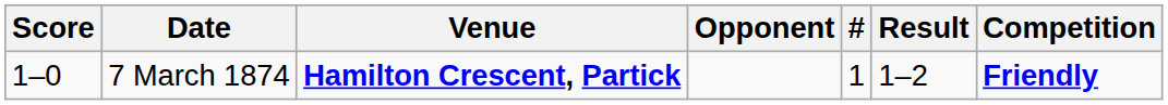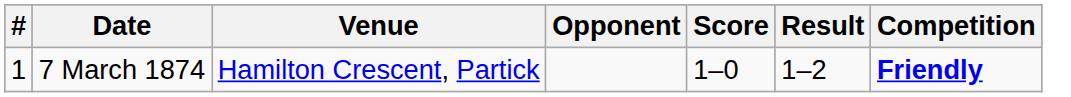 <table class="wikitable">
 <tr>
-<th>Score</th>
+<th>#</th>
 <th>Date</th>
 <th>Venue</th>
 <th>Opponent</th>
-<th>#</th>
+<th>Score</th>
 <th>Result</th>
 <th>Competition</th>
 </tr>
 <tr>
+<td>1</td>
+<td>7 March 1874</td>
+<td><a href='#'>Hamilton Crescent</a>, <a href='#'>Partick</a></td>
+<td></td>
 <td>1–0</td>
-<td>7 March 1874</td>
-<td><strong><a href='#'>Hamilton Crescent</a>, <a href='#'>Partick</a></strong></td>
-<td></td>
-<td>1</td>
 <td>1–2</td>
 <td><strong><a href='#'>Friendly</a></strong></td>
 </tr>
 </table>
